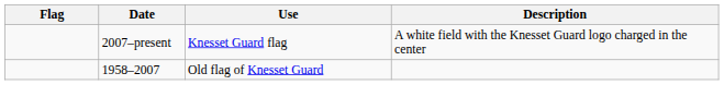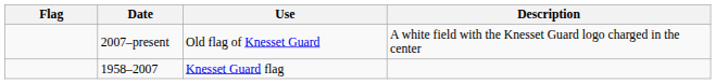 <table class="wikitable" style="background:#f9f9f9">
 <tr>
 <th width="110">Flag</th>
 <th width="100">Date</th>
 <th width="250">Use</th>
 <th width="400">Description</th>
 </tr>
 <tr>
 <td></td>
 <td>2007–present</td>
-<td><a href='#'>Knesset Guard</a> flag</td>
+<td>Old flag of <a href='#'>Knesset Guard</a></td>
 <td>A white field with the Knesset Guard logo charged in the center</td>
 </tr>
 <tr>
 <td></td>
 <td>1958–2007</td>
-<td>Old flag of <a href='#'>Knesset Guard</a></td>
+<td><a href='#'>Knesset Guard</a> flag</td>
 <td></td>
 </tr>
 </table>
